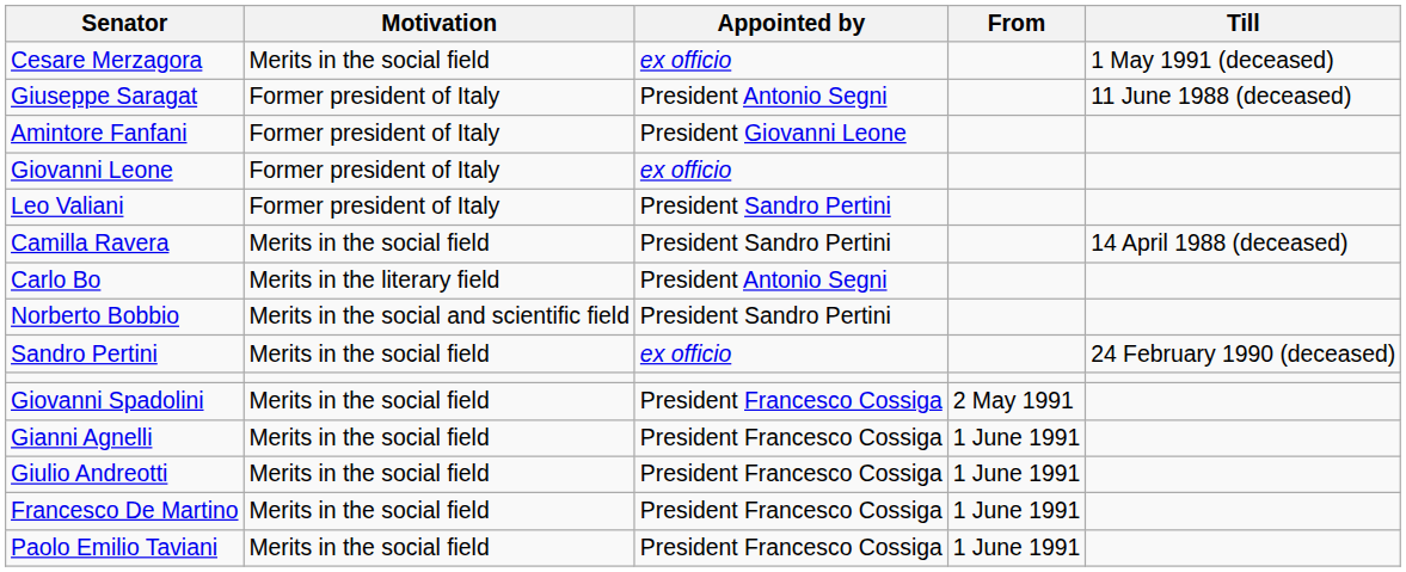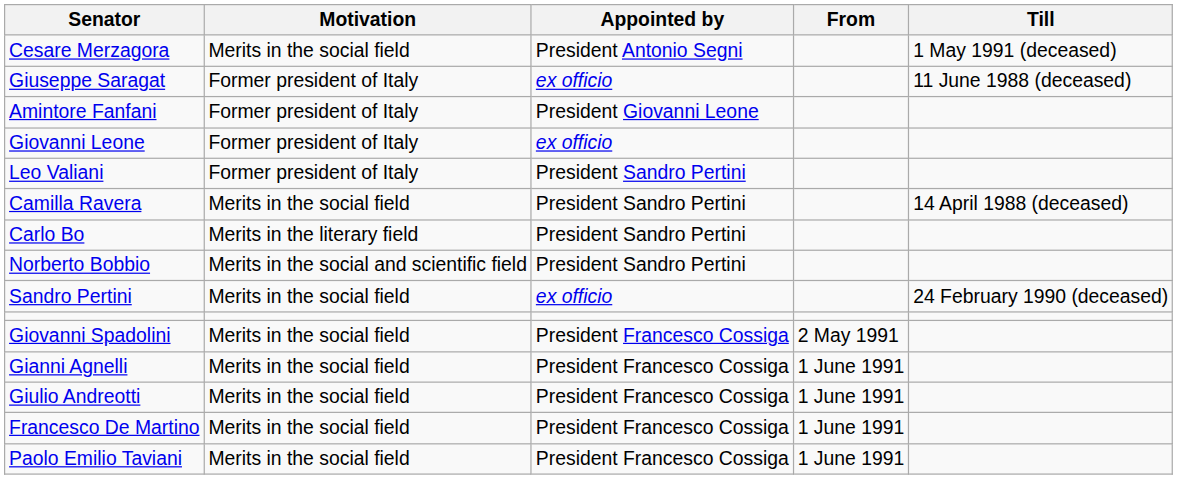 <table class="wikitable">
 <tr>
 <th>Senator</th>
 <th>Motivation</th>
 <th>Appointed by</th>
 <th>From</th>
 <th>Till</th>
 </tr>
 <tr>
 <td><a href='#'>Cesare Merzagora</a></td>
 <td>Merits in the social field</td>
-<td><em><a href='#'>ex officio</a></em></td>
+<td>President <a href='#'>Antonio Segni</a></td>
 <td></td>
 <td>1 May 1991 (deceased)</td>
 </tr>
 <tr>
 <td><a href='#'>Giuseppe Saragat</a></td>
 <td>Former president of Italy</td>
-<td>President <a href='#'>Antonio Segni</a></td>
+<td><em><a href='#'>ex officio</a></em></td>
 <td></td>
 <td>11 June 1988 (deceased)</td>
 </tr>
 <tr>
 <td><a href='#'>Amintore Fanfani</a></td>
 <td>Former president of Italy</td>
 <td>President <a href='#'>Giovanni Leone</a></td>
 <td></td>
 <td></td>
 </tr>
 <tr>
 <td><a href='#'>Giovanni Leone</a></td>
 <td>Former president of Italy</td>
 <td><em><a href='#'>ex officio</a></em></td>
 <td></td>
 <td></td>
 </tr>
 <tr>
 <td><a href='#'>Leo Valiani</a></td>
 <td>Former president of Italy</td>
 <td>President <a href='#'>Sandro Pertini</a></td>
 <td></td>
 <td></td>
 </tr>
 <tr>
 <td><a href='#'>Camilla Ravera</a></td>
 <td>Merits in the social field</td>
 <td>President Sandro Pertini</td>
 <td></td>
 <td>14 April 1988 (deceased)</td>
 </tr>
 <tr>
 <td><a href='#'>Carlo Bo</a></td>
 <td>Merits in the literary field</td>
-<td>President <a href='#'>Antonio Segni</a></td>
+<td>President Sandro Pertini</td>
 <td></td>
 <td></td>
 </tr>
 <tr>
 <td><a href='#'>Norberto Bobbio</a></td>
 <td>Merits in the social and scientific field</td>
 <td>President Sandro Pertini</td>
 <td></td>
 <td></td>
 </tr>
 <tr>
 <td><a href='#'>Sandro Pertini</a></td>
 <td>Merits in the social field</td>
 <td><em><a href='#'>ex officio</a></em></td>
 <td></td>
 <td>24 February 1990 (deceased)</td>
 </tr>
 <tr>
 <td></td>
 <td></td>
 <td></td>
 <td></td>
 <td></td>
 </tr>
 <tr>
 <td><a href='#'>Giovanni Spadolini</a></td>
 <td>Merits in the social field</td>
 <td>President <a href='#'>Francesco Cossiga</a></td>
 <td>2 May 1991</td>
 <td></td>
 </tr>
 <tr>
 <td><a href='#'>Gianni Agnelli</a></td>
 <td>Merits in the social field</td>
 <td>President Francesco Cossiga</td>
 <td>1 June 1991</td>
 <td></td>
 </tr>
 <tr>
 <td><a href='#'>Giulio Andreotti</a></td>
 <td>Merits in the social field</td>
 <td>President Francesco Cossiga</td>
 <td>1 June 1991</td>
 <td></td>
 </tr>
 <tr>
 <td><a href='#'>Francesco De Martino</a></td>
 <td>Merits in the social field</td>
 <td>President Francesco Cossiga</td>
 <td>1 June 1991</td>
 <td></td>
 </tr>
 <tr>
 <td><a href='#'>Paolo Emilio Taviani</a></td>
 <td>Merits in the social field</td>
 <td>President Francesco Cossiga</td>
 <td>1 June 1991</td>
 <td></td>
 </tr>
 </table>
